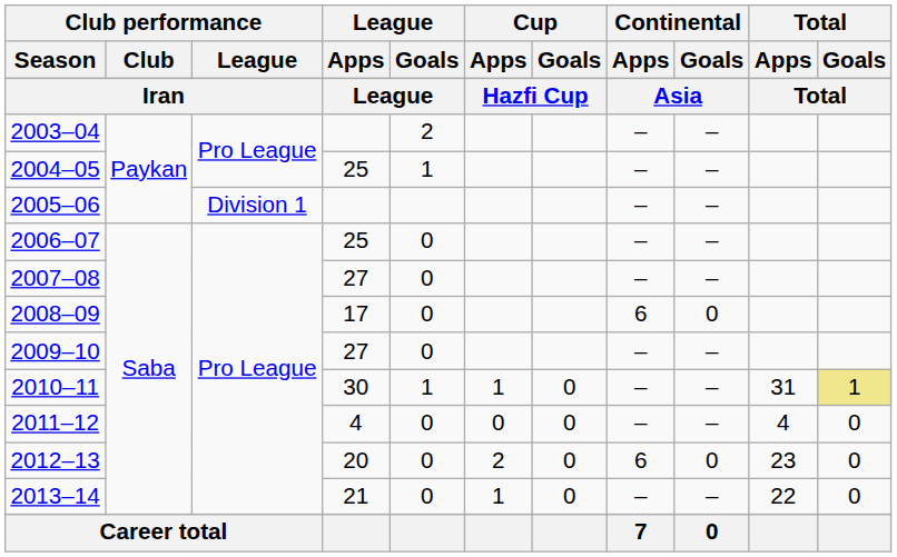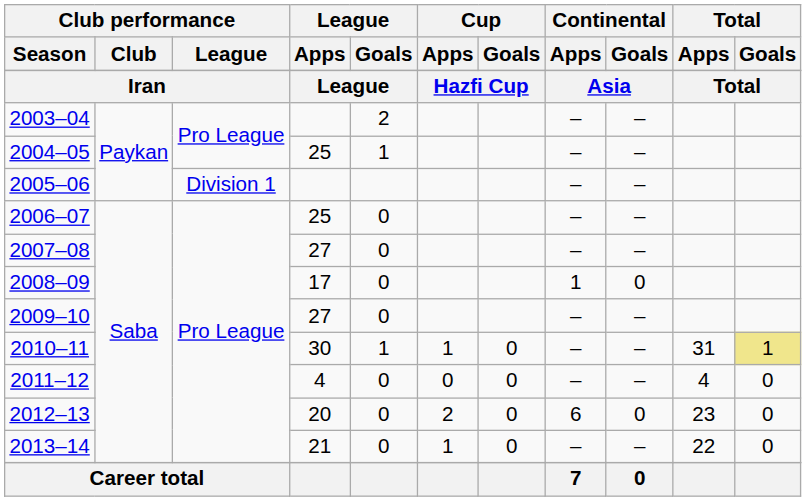 <table class="wikitable" style="text-align:center">
 <tr>
 <th colspan=3>Club performance</th>
 <th colspan=2>League</th>
 <th colspan=2>Cup</th>
 <th colspan=2>Continental</th>
 <th colspan=2>Total</th>
 </tr>
 <tr>
 <th>Season</th>
 <th>Club</th>
 <th>League</th>
 <th>Apps</th>
 <th>Goals</th>
 <th>Apps</th>
 <th>Goals</th>
 <th>Apps</th>
 <th>Goals</th>
 <th>Apps</th>
 <th>Goals</th>
 </tr>
 <tr>
 </tr>
 <tr>
 <th colspan=3>Iran</th>
 <th colspan=2>League</th>
 <th colspan=2><a href='#'>Hazfi Cup</a></th>
 <th colspan=2><a href='#'>Asia</a></th>
 <th colspan=2>Total</th>
 </tr>
 <tr>
 <td><a href='#'>2003–04</a></td>
 <td rowspan="3"><a href='#'>Paykan</a></td>
 <td rowspan="2"><a href='#'>Pro League</a></td>
 <td></td>
 <td>2</td>
 <td></td>
 <td></td>
 <td>–</td>
 <td>–</td>
 <td></td>
 <td></td>
 </tr>
 <tr>
 <td><a href='#'>2004–05</a></td>
 <td>25</td>
 <td>1</td>
 <td></td>
 <td></td>
 <td>–</td>
 <td>–</td>
 <td></td>
 <td></td>
 </tr>
 <tr>
 <td><a href='#'>2005–06</a></td>
 <td rowspan="1"><a href='#'>Division 1</a></td>
 <td></td>
 <td></td>
 <td></td>
 <td></td>
 <td>–</td>
 <td>–</td>
 <td></td>
 <td></td>
 </tr>
 <tr>
 <td><a href='#'>2006–07</a></td>
 <td rowspan="8"><a href='#'>Saba</a></td>
 <td rowspan="8"><a href='#'>Pro League</a></td>
 <td>25</td>
 <td>0</td>
 <td></td>
 <td></td>
 <td>–</td>
 <td>–</td>
 <td></td>
 <td></td>
 </tr>
 <tr>
 <td><a href='#'>2007–08</a></td>
 <td>27</td>
 <td>0</td>
 <td></td>
 <td></td>
 <td>–</td>
 <td>–</td>
 <td></td>
 <td></td>
 </tr>
 <tr>
 <td><a href='#'>2008–09</a></td>
 <td>17</td>
 <td>0</td>
 <td></td>
 <td></td>
-<td>6</td>
+<td>1</td>
 <td>0</td>
 <td></td>
 <td></td>
 </tr>
 <tr>
 <td><a href='#'>2009–10</a></td>
 <td>27</td>
 <td>0</td>
 <td></td>
 <td></td>
 <td>–</td>
 <td>–</td>
 <td></td>
 <td></td>
 </tr>
 <tr>
 <td><a href='#'>2010–11</a></td>
 <td>30</td>
 <td>1</td>
 <td>1</td>
 <td>0</td>
 <td>–</td>
 <td>–</td>
 <td>31</td>
 <td style="background: khaki;">1</td>
 </tr>
 <tr>
 <td><a href='#'>2011–12</a></td>
 <td>4</td>
 <td>0</td>
 <td>0</td>
 <td>0</td>
 <td>–</td>
 <td>–</td>
 <td>4</td>
 <td>0</td>
 </tr>
 <tr>
 <td><a href='#'>2012–13</a></td>
 <td>20</td>
 <td>0</td>
 <td>2</td>
 <td>0</td>
 <td>6</td>
 <td>0</td>
 <td>23</td>
 <td>0</td>
 </tr>
 <tr>
 <td><a href='#'>2013–14</a></td>
 <td>21</td>
 <td>0</td>
 <td>1</td>
 <td>0</td>
 <td>–</td>
 <td>–</td>
 <td>22</td>
 <td>0</td>
 </tr>
 <tr>
 </tr>
 <tr>
 <th colspan=3>Career total</th>
 <th></th>
 <th></th>
 <th></th>
 <th></th>
 <th>7</th>
 <th>0</th>
 <th></th>
 <th></th>
 </tr>
 </table>
